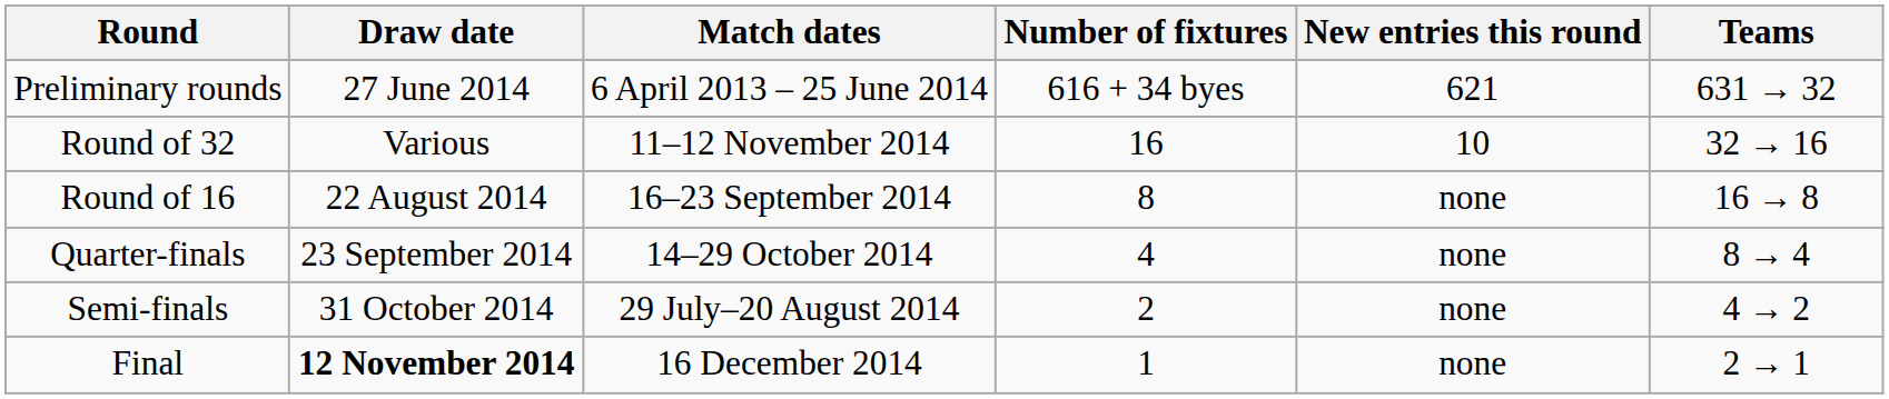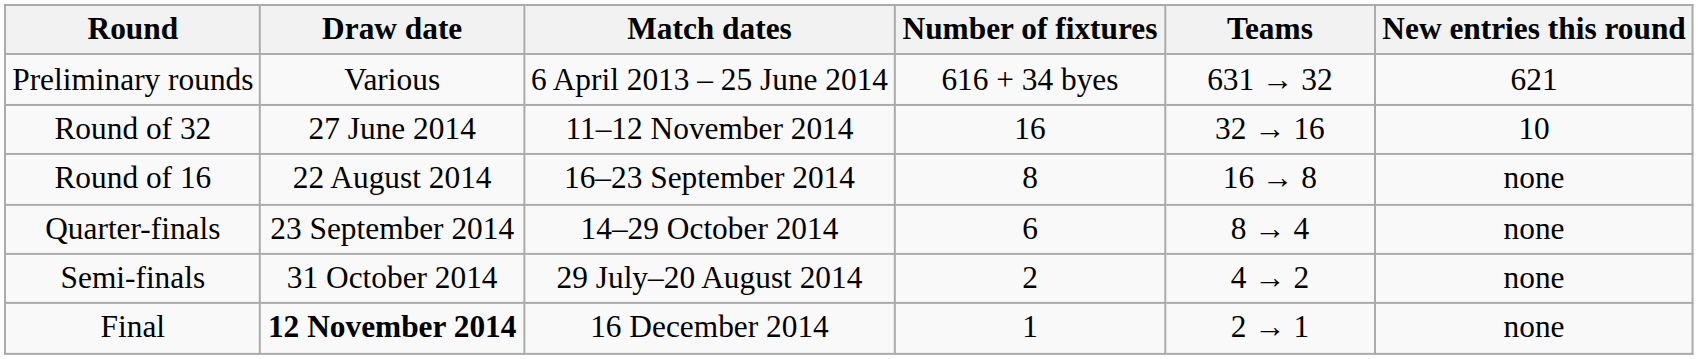 <table class="wikitable" style="text-align:center">
 <tr>
 <th>Round</th>
 <th>Draw date</th>
 <th>Match dates</th>
 <th>Number of fixtures</th>
+<th style="width:100px;">Teams</th>
 <th>New entries this round</th>
-<th style="width:100px;">Teams</th>
 </tr>
 <tr>
 <td>Preliminary rounds</td>
-<td>27 June 2014</td>
+<td>Various</td>
 <td>6 April 2013 – 25 June 2014</td>
 <td>616 + 34 byes</td>
+<td>631 → 32</td>
 <td>621</td>
-<td>631 → 32</td>
 </tr>
 <tr>
 <td>Round of 32</td>
-<td>Various</td>
+<td>27 June 2014</td>
 <td>11–12 November 2014</td>
 <td>16</td>
+<td>32 → 16</td>
 <td>10</td>
-<td>32 → 16</td>
 </tr>
 <tr>
 <td>Round of 16</td>
 <td>22 August 2014</td>
 <td>16–23 September 2014</td>
 <td>8</td>
+<td>16 → 8</td>
 <td>none</td>
-<td>16 → 8</td>
 </tr>
 <tr>
 <td>Quarter-finals</td>
 <td>23 September 2014</td>
 <td>14–29 October 2014</td>
-<td>4</td>
+<td>6</td>
+<td>8 → 4</td>
 <td>none</td>
-<td>8 → 4</td>
 </tr>
 <tr>
 <td>Semi-finals</td>
 <td>31 October 2014</td>
 <td>29 July–20 August 2014</td>
 <td>2</td>
+<td>4 → 2</td>
 <td>none</td>
-<td>4 → 2</td>
 </tr>
 <tr>
 <td>Final</td>
 <td><strong>12 November 2014</strong></td>
 <td>16 December 2014</td>
 <td>1</td>
+<td>2 → 1</td>
 <td>none</td>
-<td>2 → 1</td>
 </tr>
 </table>
